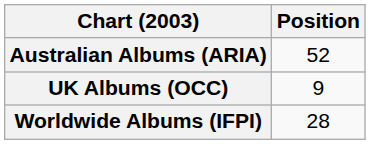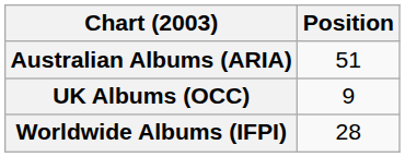 <table class="wikitable sortable plainrowheaders" style="text-align:center">
 <tr>
 <th>Chart (2003)</th>
 <th>Position</th>
 </tr>
 <tr>
 <th scope="row">Australian Albums (ARIA)</th>
-<td>52</td>
+<td>51</td>
 </tr>
 <tr>
 <th scope="row">UK Albums (OCC)</th>
 <td>9</td>
 </tr>
 <tr>
 <th scope="row">Worldwide Albums (IFPI)</th>
 <td>28</td>
 </tr>
 </table>
